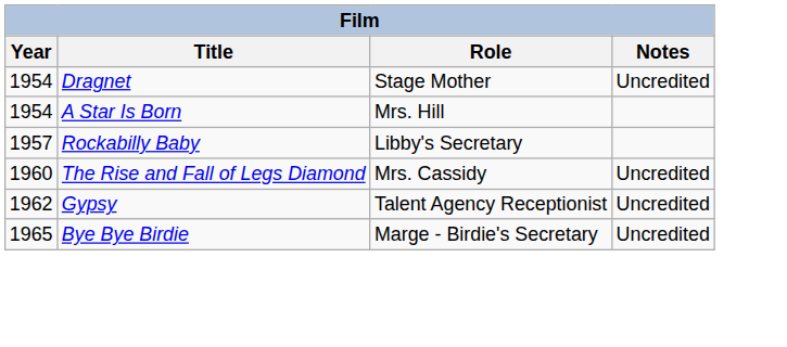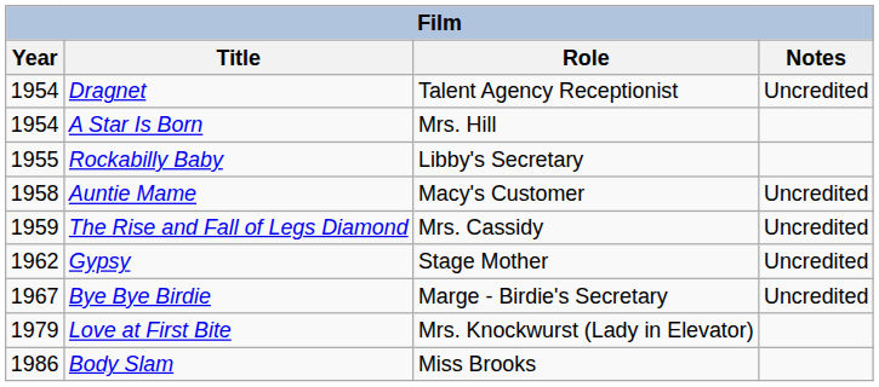 <table class="wikitable" style="font-size: 90%;">
 <tr>
 <th colspan="4" style="background: LightSteelBlue;">Film</th>
 </tr>
 <tr>
 <th>Year</th>
 <th>Title</th>
 <th>Role</th>
 <th>Notes</th>
 </tr>
 <tr>
 <td>1954</td>
 <td><em><a href='#'>Dragnet</a></em></td>
-<td>Stage Mother</td>
+<td>Talent Agency Receptionist</td>
 <td>Uncredited</td>
 </tr>
 <tr>
 <td>1954</td>
 <td><em><a href='#'>A Star Is Born</a></em></td>
 <td>Mrs. Hill</td>
 <td></td>
 </tr>
 <tr>
-<td>1957</td>
+<td>1955</td>
 <td><em><a href='#'>Rockabilly Baby</a></em></td>
 <td>Libby's Secretary</td>
 <td></td>
 </tr>
 <tr>
-<td>1960</td>
+<td>1958</td>
+<td><em><a href='#'>Auntie Mame</a></em></td>
+<td>Macy's Customer</td>
+<td>Uncredited</td>
+</tr>
+<tr>
+<td>1959</td>
 <td><em><a href='#'>The Rise and Fall of Legs Diamond</a></em></td>
 <td>Mrs. Cassidy</td>
 <td>Uncredited</td>
 </tr>
 <tr>
 <td>1962</td>
 <td><em><a href='#'>Gypsy</a></em></td>
-<td>Talent Agency Receptionist</td>
+<td>Stage Mother</td>
 <td>Uncredited</td>
 </tr>
 <tr>
-<td>1965</td>
+<td>1967</td>
 <td><em><a href='#'>Bye Bye Birdie</a></em></td>
 <td>Marge - Birdie's Secretary</td>
 <td>Uncredited</td>
 </tr>
+<tr>
+<td>1979</td>
+<td><em><a href='#'>Love at First Bite</a></em></td>
+<td>Mrs. Knockwurst (Lady in Elevator)</td>
+<td></td>
+</tr>
+<tr>
+<td>1986</td>
+<td><em><a href='#'>Body Slam</a></em></td>
+<td>Miss Brooks</td>
+<td></td>
+</tr>
 </table>
